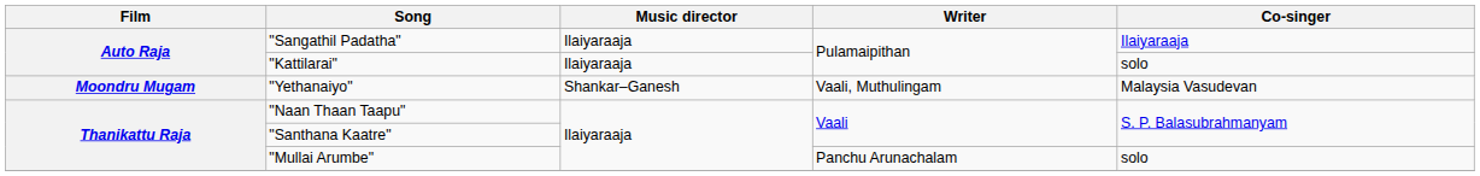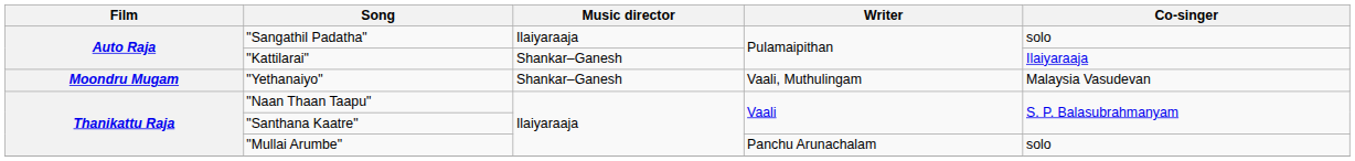 <table class="wikitable sortable" width="100%" textcolor:#000;>
 <tr>
 <th>Film</th>
 <th>Song</th>
 <th>Music director</th>
 <th>Writer</th>
 <th>Co-singer</th>
 </tr>
 <tr>
 <th Rowspan=2><em><a href='#'>Auto Raja</a></em></th>
 <td>"Sangathil Padatha"</td>
 <td>Ilaiyaraaja</td>
 <td rowspan=2>Pulamaipithan</td>
-<td><a href='#'>Ilaiyaraaja</a></td>
+<td>solo</td>
 </tr>
 <tr>
 <td>"Kattilarai"</td>
-<td>Ilaiyaraaja</td>
-<td>solo</td>
+<td>Shankar–Ganesh</td>
+<td><a href='#'>Ilaiyaraaja</a></td>
 </tr>
 <tr>
 <th><em><a href='#'>Moondru Mugam</a></em></th>
 <td>"Yethanaiyo"</td>
 <td>Shankar–Ganesh</td>
 <td>Vaali, Muthulingam</td>
 <td>Malaysia Vasudevan</td>
 </tr>
 <tr>
 <th Rowspan=3><em><a href='#'>Thanikattu Raja</a></em></th>
 <td>"Naan Thaan Taapu"</td>
 <td rowspan=3>Ilaiyaraaja</td>
 <td rowspan=2><a href='#'>Vaali</a></td>
 <td rowspan=2><a href='#'>S. P. Balasubrahmanyam</a></td>
 </tr>
 <tr>
 <td>"Santhana Kaatre"</td>
 </tr>
 <tr>
 <td>"Mullai Arumbe"</td>
 <td>Panchu Arunachalam</td>
 <td>solo</td>
 </tr>
 <tr>
 </tr>
 </table>
